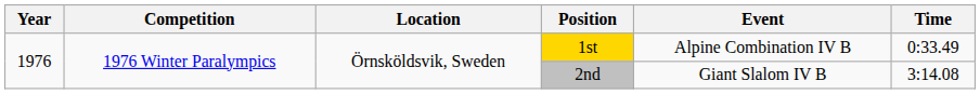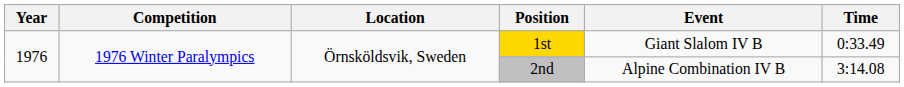 <table class="wikitable" width=65% style="font-size:90%; text-align:center;">
 <tr>
 <th>Year</th>
 <th>Competition</th>
 <th>Location</th>
 <th>Position</th>
 <th>Event</th>
 <th>Time</th>
 </tr>
 <tr>
 <td rowspan=2>1976</td>
 <td rowspan=2><a href='#'>1976 Winter Paralympics</a></td>
 <td rowspan=2>Örnsköldsvik, Sweden</td>
 <td bgcolor=gold>1st</td>
-<td>Alpine Combination IV B</td>
+<td>Giant Slalom IV B</td>
 <td>0:33.49</td>
 </tr>
 <tr>
 <td bgcolor=silver>2nd</td>
-<td>Giant Slalom IV B</td>
+<td>Alpine Combination IV B</td>
 <td>3:14.08</td>
 </tr>
 </table>
